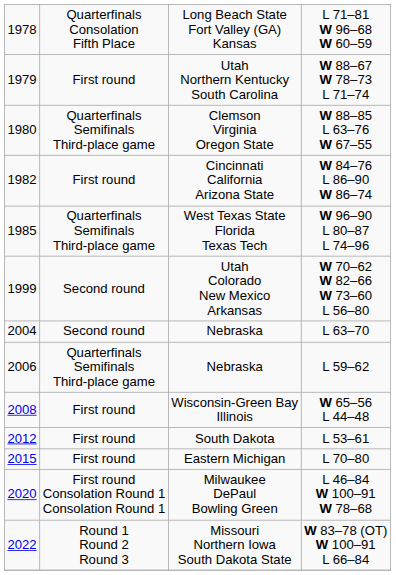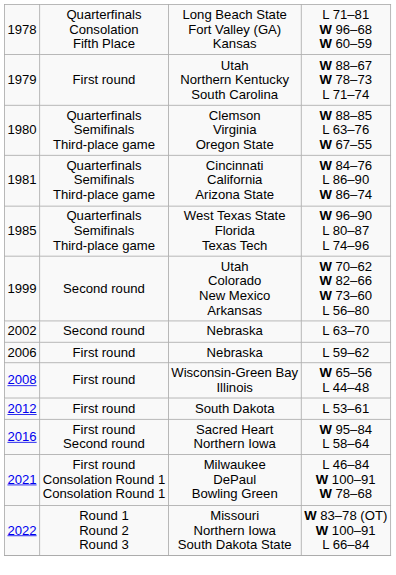 <table class="wikitable">
 <tr align="center">
 <td>1978</td>
 <td>Quarterfinals<br>Consolation<br>Fifth Place</td>
 <td>Long Beach State <br>Fort Valley (GA)<br>Kansas</td>
 <td>L 71–81<br><strong>W</strong> 96–68<br><strong>W</strong> 60–59</td>
 </tr>
 <tr align="center">
 <td>1979</td>
 <td>First round</td>
 <td>Utah<br> Northern Kentucky<br>South Carolina</td>
 <td><strong>W</strong> 88–67<br><strong>W</strong> 78–73<br>L 71–74</td>
 </tr>
 <tr align="center">
 <td>1980</td>
 <td>Quarterfinals<br>Semifinals<br>Third-place game</td>
 <td>Clemson<br> Virginia<br>Oregon State</td>
 <td><strong>W</strong> 88–85<br>L 63–76<br><strong>W</strong> 67–55</td>
 </tr>
 <tr align="center">
-<td>1982</td>
-<td>First round</td>
+<td>1981</td>
+<td>Quarterfinals<br>Semifinals<br>Third-place game</td>
 <td>Cincinnati<br> California<br> Arizona State</td>
 <td><strong>W</strong> 84–76<br>L 86–90<br><strong>W</strong> 86–74</td>
 </tr>
 <tr align="center">
 <td>1985</td>
 <td>Quarterfinals<br>Semifinals<br>Third-place game</td>
 <td>West Texas State<br>Florida<br>Texas Tech</td>
 <td><strong>W</strong> 96–90<br>L 80–87<br>L 74–96</td>
 </tr>
 <tr align="center">
 <td>1999</td>
 <td>Second round</td>
 <td>Utah<br> Colorado<br> New Mexico<br>Arkansas</td>
 <td><strong>W</strong> 70–62<br><strong>W</strong> 82–66<br><strong>W</strong> 73–60<br>L 56–80</td>
 </tr>
 <tr align="center">
-<td>2004</td>
+<td>2002</td>
 <td>Second round</td>
 <td>Nebraska</td>
 <td>L 63–70</td>
 </tr>
 <tr align="center">
 <td>2006</td>
-<td>Quarterfinals<br>Semifinals<br>Third-place game</td>
+<td>First round</td>
 <td>Nebraska</td>
 <td>L 59–62</td>
 </tr>
 <tr align="center">
 <td><a href='#'>2008</a></td>
 <td>First round</td>
 <td>Wisconsin-Green Bay<br>Illinois</td>
 <td><strong>W</strong> 65–56<br>L 44–48</td>
 </tr>
 <tr align="center">
 <td><a href='#'>2012</a></td>
 <td>First round</td>
 <td>South Dakota</td>
 <td>L 53–61</td>
 </tr>
 <tr align="center">
-<td><a href='#'>2015</a></td>
-<td>First round</td>
-<td>Eastern Michigan</td>
-<td>L 70–80</td>
+<td><a href='#'>2016</a></td>
+<td>First round<br>Second round</td>
+<td>Sacred Heart<br>Northern Iowa</td>
+<td><strong>W</strong> 95–84<br>L 58–64</td>
 </tr>
 <tr align="center">
-<td><a href='#'>2020</a></td>
+<td><a href='#'>2021</a></td>
 <td>First round<br>Consolation Round 1<br>Consolation Round 1</td>
 <td>Milwaukee <br>DePaul<br>Bowling Green</td>
 <td>L 46–84<br><strong>W</strong> 100–91<br><strong>W</strong> 78–68</td>
 </tr>
 <tr align="center">
 <td><a href='#'>2022</a></td>
 <td>Round 1<br>Round 2<br>Round 3</td>
 <td>Missouri<br>Northern Iowa<br>South Dakota State</td>
 <td><strong>W</strong>  83–78 (OT)<br><strong>W</strong> 100–91<br>L 66–84</td>
 </tr>
 <tr align="center">
 </tr>
 </table>
